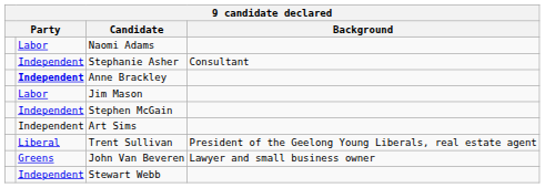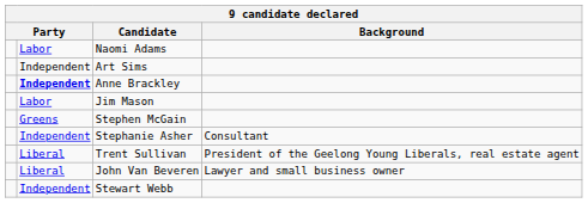 <table class="wikitable">
 <tr>
 <th colspan=4>9 candidate declared</th>
 </tr>
 <tr>
 <th colspan=2><strong>Party</strong></th>
 <th><strong>Candidate</strong></th>
 <th><strong>Background</strong></th>
 </tr>
 <tr>
 <td> </td>
 <td><a href='#'>Labor</a></td>
 <td>Naomi Adams</td>
 <td></td>
 </tr>
 <tr>
 <td> </td>
-<td><a href='#'>Independent</a></td>
-<td>Stephanie Asher</td>
-<td>Consultant</td>
+<td>Independent</td>
+<td>Art Sims</td>
+<td></td>
 </tr>
 <tr>
 <td> </td>
 <td><strong><a href='#'>Independent</a></strong></td>
 <td>Anne Brackley</td>
 <td></td>
 </tr>
 <tr>
 <td> </td>
 <td><a href='#'>Labor</a></td>
 <td>Jim Mason</td>
 <td></td>
 </tr>
 <tr>
 <td> </td>
-<td><a href='#'>Independent</a></td>
+<td><a href='#'>Greens</a></td>
 <td>Stephen McGain</td>
 <td></td>
 </tr>
 <tr>
 <td> </td>
-<td>Independent</td>
-<td>Art Sims</td>
-<td></td>
+<td><a href='#'>Independent</a></td>
+<td>Stephanie Asher</td>
+<td>Consultant</td>
 </tr>
 <tr>
 <td> </td>
 <td><a href='#'>Liberal</a></td>
 <td>Trent Sullivan</td>
 <td>President of the Geelong Young Liberals, real estate agent</td>
 </tr>
 <tr>
 <td> </td>
-<td><a href='#'>Greens</a></td>
+<td><a href='#'>Liberal</a></td>
 <td>John Van Beveren</td>
 <td>Lawyer and small business owner</td>
 </tr>
 <tr>
 <td> </td>
 <td><a href='#'>Independent</a></td>
 <td>Stewart Webb</td>
 <td></td>
 </tr>
 </table>
